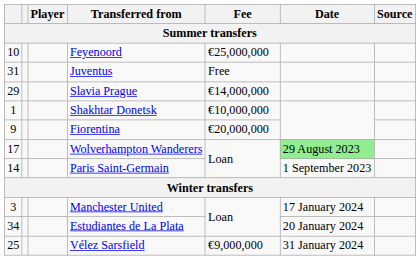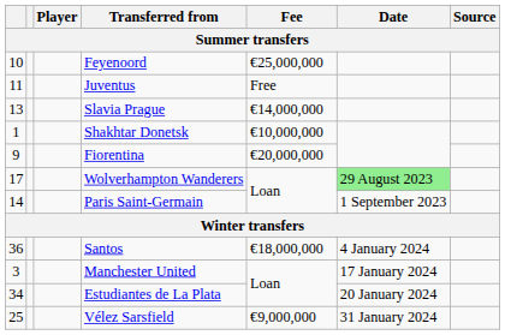 <table class="wikitable">
 <tr>
 <th></th>
 <th></th>
 <th scope=col>Player</th>
 <th>Transferred from</th>
 <th !scope=col; style="width: 91px;">Fee</th>
 <th scope=col>Date</th>
 <th scope=col>Source</th>
 </tr>
 <tr>
 <th colspan="7">Summer transfers</th>
 </tr>
 <tr>
 <td align=center>10</td>
 <td align=center></td>
 <td></td>
 <td> <a href='#'>Feyenoord</a></td>
 <td>€25,000,000</td>
 <td></td>
 <td></td>
 </tr>
 <tr>
-<td align=center>31</td>
+<td align=center>11</td>
 <td align=center></td>
 <td></td>
 <td> <a href='#'>Juventus</a></td>
 <td>Free</td>
 <td></td>
 <td></td>
 </tr>
 <tr>
-<td align=center>29</td>
+<td align=center>13</td>
 <td align=center></td>
 <td></td>
 <td> <a href='#'>Slavia Prague</a></td>
 <td>€14,000,000</td>
 <td></td>
 <td></td>
 </tr>
 <tr>
 <td align=center>1</td>
 <td align=center></td>
 <td></td>
 <td> <a href='#'>Shakhtar Donetsk</a></td>
 <td>€10,000,000</td>
 <td rowspan="2"></td>
 <td></td>
 </tr>
 <tr>
 <td align=center>9</td>
 <td align=center></td>
 <td></td>
 <td> <a href='#'>Fiorentina</a></td>
 <td>€20,000,000</td>
 <td></td>
 </tr>
 <tr>
 <td align=center>17</td>
 <td align=center></td>
 <td></td>
 <td> <a href='#'>Wolverhampton Wanderers</a></td>
 <td rowspan="2">Loan</td>
 <td style="background: lightgreen;">29 August 2023</td>
 <td></td>
 </tr>
 <tr>
 <td align=center>14</td>
 <td align=center></td>
 <td></td>
 <td> <a href='#'>Paris Saint-Germain</a></td>
 <td>1 September 2023</td>
 <td></td>
 </tr>
 <tr>
 <th colspan="7">Winter transfers</th>
 </tr>
 <tr>
+<td align=center>36</td>
+<td align=center></td>
+<td></td>
+<td> <a href='#'>Santos</a></td>
+<td>€18,000,000</td>
+<td>4 January 2024</td>
+<td></td>
+</tr>
+<tr>
 <td align=center>3</td>
 <td align=center></td>
 <td></td>
 <td> <a href='#'>Manchester United</a></td>
 <td rowspan=2>Loan</td>
 <td>17 January 2024</td>
 <td></td>
 </tr>
 <tr>
 <td align=center>34</td>
 <td align=center></td>
 <td></td>
 <td> <a href='#'>Estudiantes de La Plata</a></td>
 <td>20 January 2024</td>
 <td></td>
 </tr>
 <tr>
 <td align=center>25</td>
 <td align=center></td>
 <td></td>
 <td> <a href='#'>Vélez Sarsfield</a></td>
 <td>€9,000,000</td>
 <td>31 January 2024</td>
 <td></td>
 </tr>
 </table>
